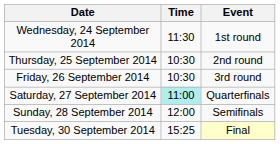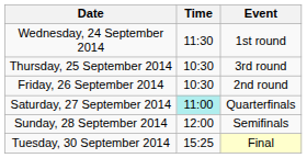 <table class = "wikitable" style="text-align:center;">
 <tr>
 <th width=220>Date</th>
 <th width=50>Time</th>
 <th width=100>Event</th>
 </tr>
 <tr>
 <td>Wednesday, 24 September 2014</td>
 <td>11:30</td>
 <td>1st round</td>
 </tr>
 <tr>
 <td>Thursday, 25 September 2014</td>
 <td>10:30</td>
-<td>2nd round</td>
+<td>3rd round</td>
 </tr>
 <tr>
 <td>Friday, 26 September 2014</td>
 <td>10:30</td>
-<td>3rd round</td>
+<td>2nd round</td>
 </tr>
 <tr>
 <td>Saturday, 27 September 2014</td>
 <td style="background: paleturquoise;">11:00</td>
 <td>Quarterfinals</td>
 </tr>
 <tr>
 <td>Sunday, 28 September 2014</td>
 <td>12:00</td>
 <td>Semifinals</td>
 </tr>
 <tr>
 <td>Tuesday, 30 September 2014</td>
 <td>15:25</td>
 <td bgcolor=ffffcc>Final</td>
 </tr>
 </table>
